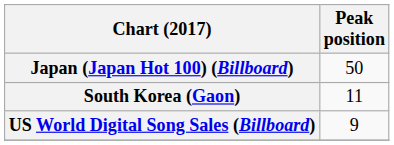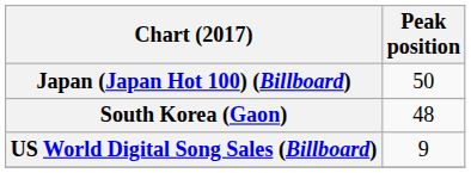 <table class="wikitable sortable plainrowheaders" style="text-align:center">
 <tr>
 <th scope="col">Chart (2017)</th>
 <th scope="col">Peak<br>position</th>
 </tr>
 <tr>
 <th scope="row">Japan (<a href='#'>Japan Hot 100</a>) (<em><a href='#'>Billboard</a></em>)</th>
 <td>50</td>
 </tr>
 <tr>
 <th scope="row">South Korea (<a href='#'>Gaon</a>)</th>
-<td>11</td>
+<td>48</td>
 </tr>
 <tr>
 <th scope="row">US <a href='#'>World Digital Song Sales</a> (<em><a href='#'>Billboard</a></em>)</th>
 <td>9</td>
 </tr>
 <tr>
 </tr>
 </table>
